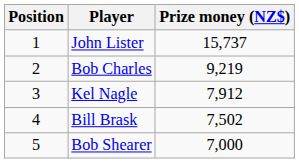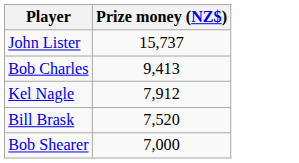 <table class="wikitable">
 <tr>
-<th>Position</th>
 <th>Player</th>
 <th>Prize money (<a href='#'>NZ$</a>)</th>
 </tr>
 <tr>
-<td align=center>1</td>
 <td> <a href='#'>John Lister</a></td>
 <td align=center>15,737</td>
 </tr>
 <tr>
-<td align=center>2</td>
 <td> <a href='#'>Bob Charles</a></td>
-<td align=center>9,219</td>
+<td align=center>9,413</td>
 </tr>
 <tr>
-<td align=center>3</td>
 <td> <a href='#'>Kel Nagle</a></td>
 <td align=center>7,912</td>
 </tr>
 <tr>
-<td align=center>4</td>
 <td> <a href='#'>Bill Brask</a></td>
-<td align=center>7,502</td>
+<td align=center>7,520</td>
 </tr>
 <tr>
-<td align=center>5</td>
 <td> <a href='#'>Bob Shearer</a></td>
 <td align=center>7,000</td>
 </tr>
 </table>
